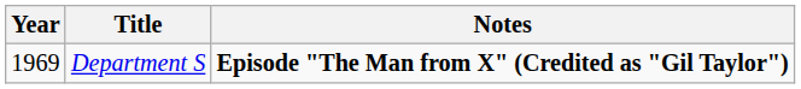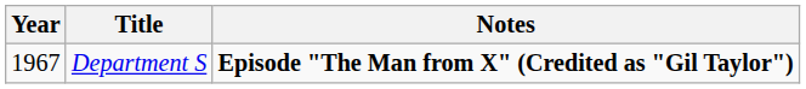 <table class="wikitable">
 <tr>
 <th>Year</th>
 <th>Title</th>
 <th>Notes</th>
 </tr>
 <tr>
-<td>1969</td>
+<td>1967</td>
 <td><em><a href='#'>Department S</a></em></td>
 <td><strong>Episode "The Man from X" (Credited as "Gil Taylor")</strong></td>
 </tr>
 </table>
